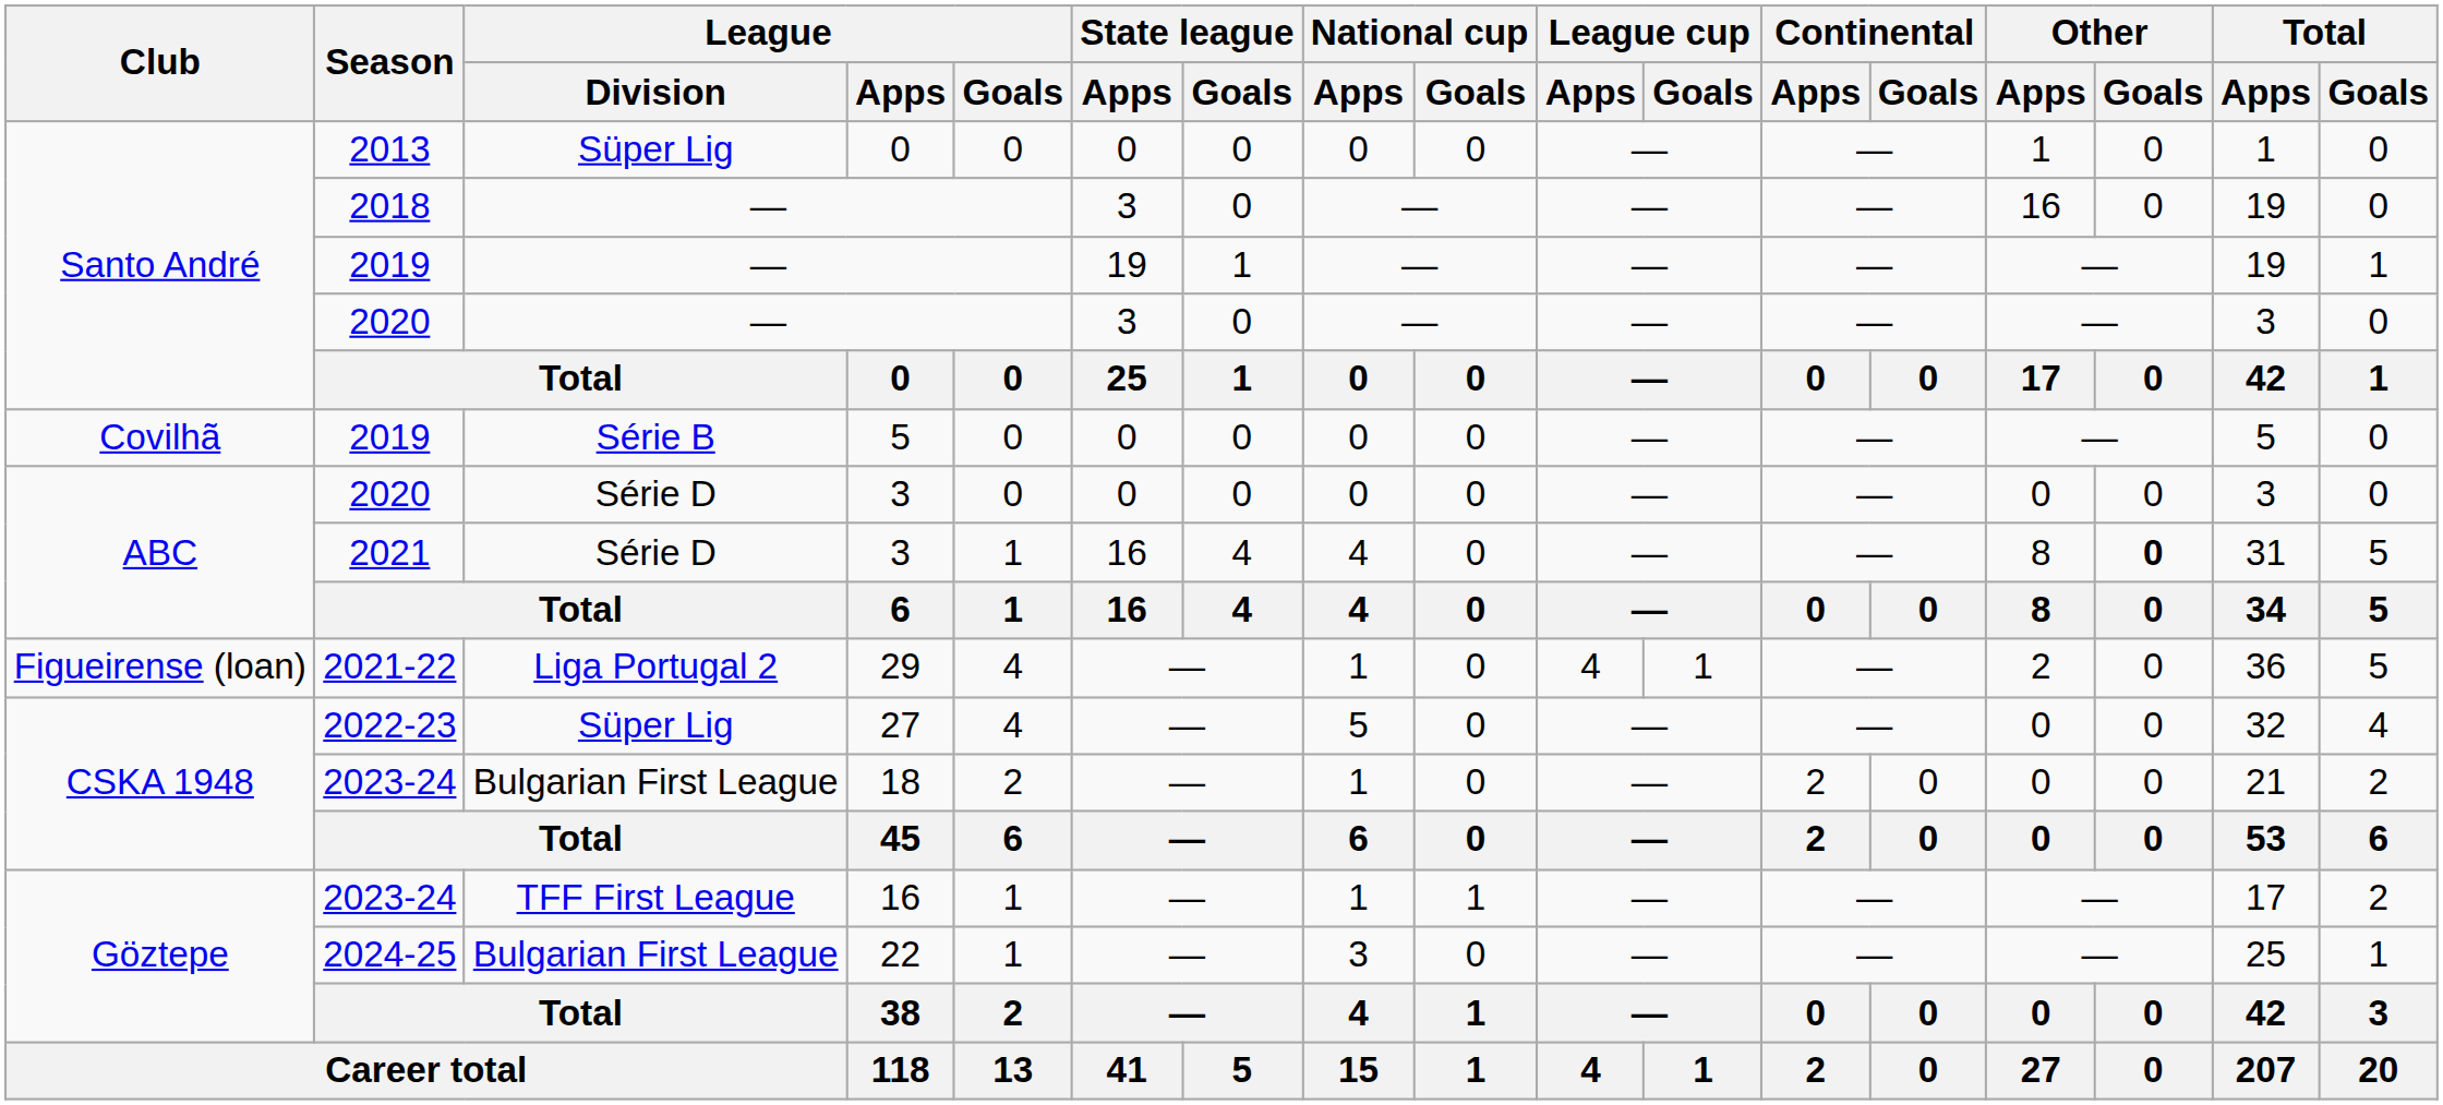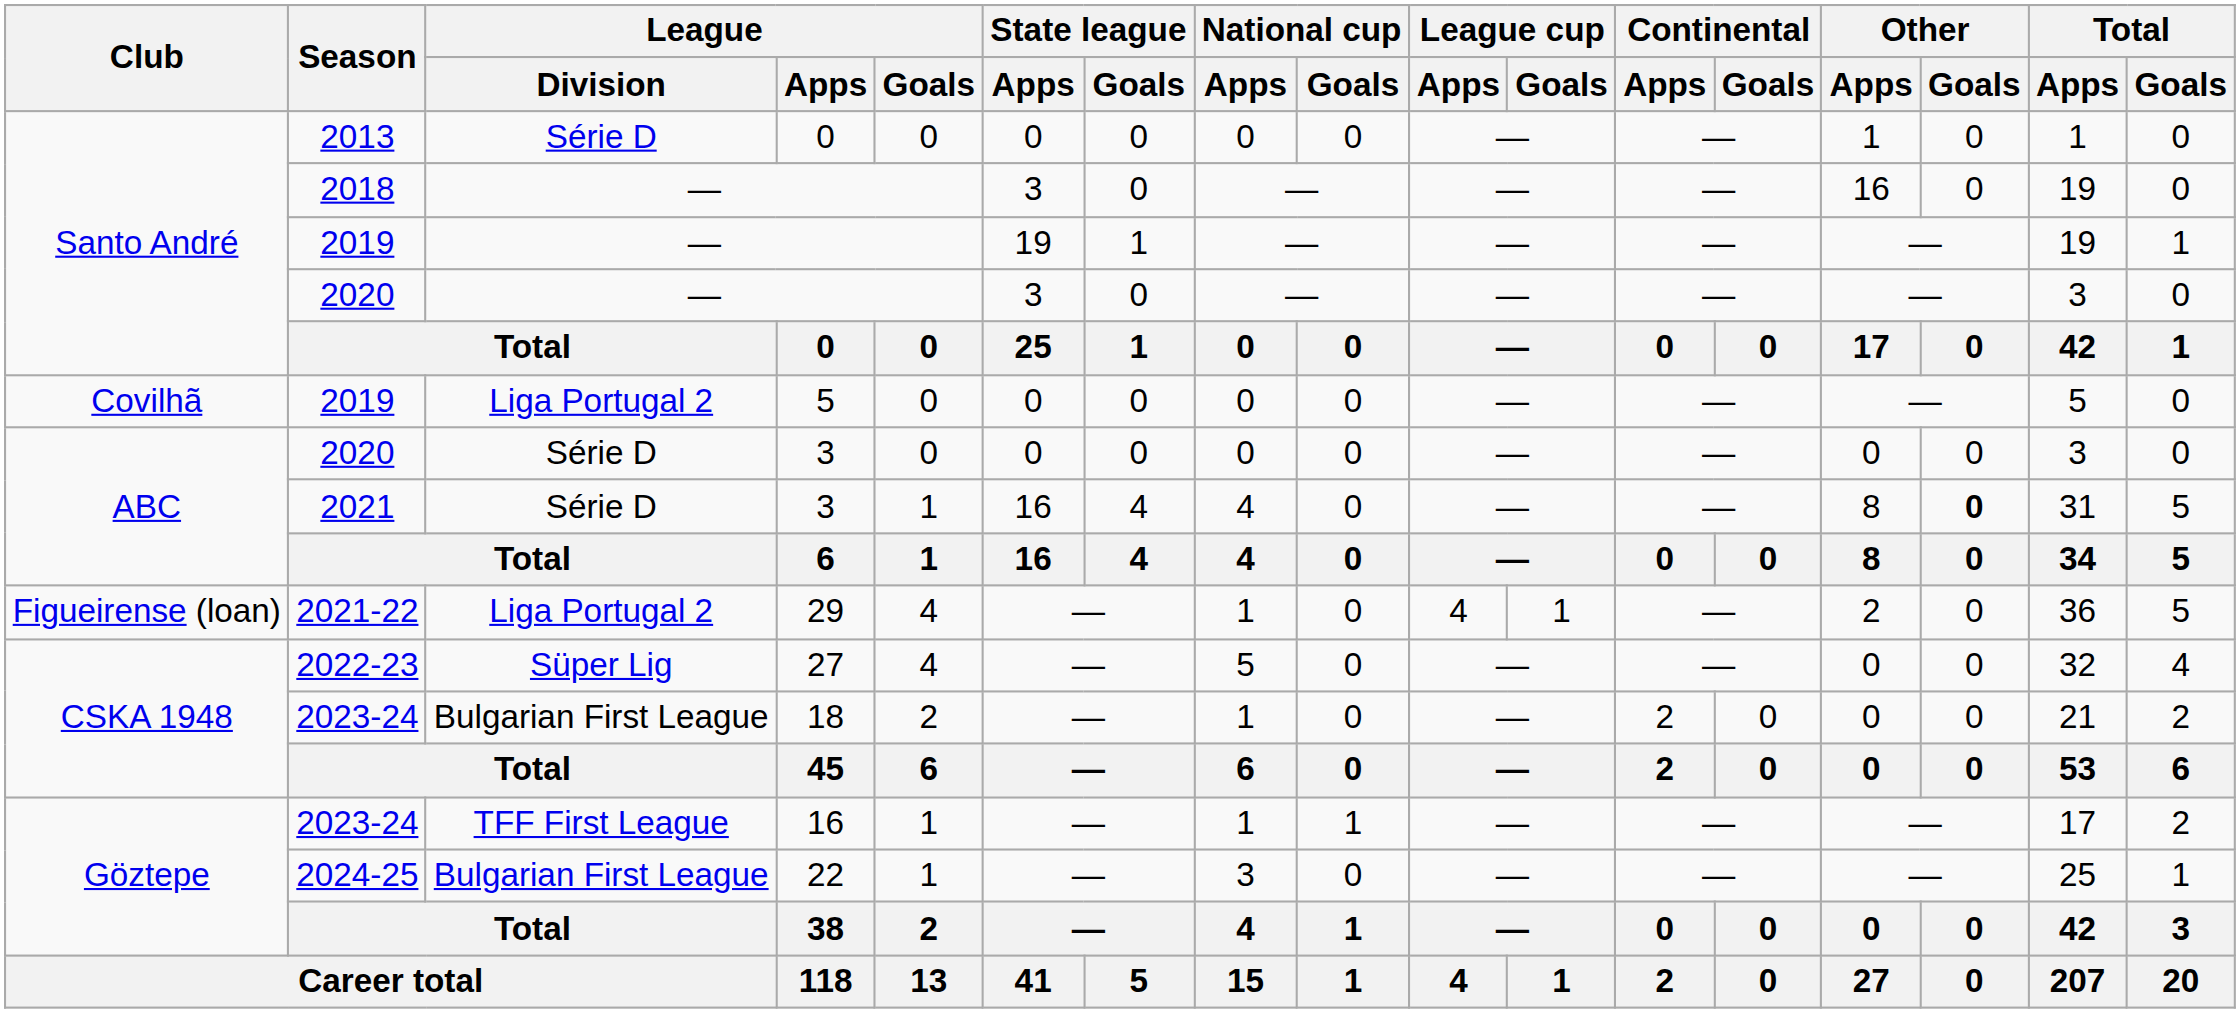 <table class="wikitable" style="text-align:center">
 <tr>
 <th rowspan="2">Club</th>
 <th rowspan="2">Season</th>
 <th colspan="3">League</th>
 <th colspan="2">State league</th>
 <th colspan="2">National cup</th>
 <th colspan="2">League cup</th>
 <th colspan="2">Continental</th>
 <th colspan="2">Other</th>
 <th colspan="2">Total</th>
 </tr>
 <tr>
 <th>Division</th>
 <th>Apps</th>
 <th>Goals</th>
 <th>Apps</th>
 <th>Goals</th>
 <th>Apps</th>
 <th>Goals</th>
 <th>Apps</th>
 <th>Goals</th>
 <th>Apps</th>
 <th>Goals</th>
 <th>Apps</th>
 <th>Goals</th>
 <th>Apps</th>
 <th>Goals</th>
 </tr>
 <tr>
 <td rowspan="5"><a href='#'>Santo André</a></td>
 <td><a href='#'>2013</a></td>
-<td><a href='#'>Süper Lig</a></td>
+<td><a href='#'>Série D</a></td>
 <td>0</td>
 <td>0</td>
 <td>0</td>
 <td>0</td>
 <td>0</td>
 <td>0</td>
 <td colspan="2">—</td>
 <td colspan="2">—</td>
 <td>1</td>
 <td>0</td>
 <td>1</td>
 <td>0</td>
 </tr>
 <tr>
 <td><a href='#'>2018</a></td>
 <td colspan="3">—</td>
 <td>3</td>
 <td>0</td>
 <td colspan="2">—</td>
 <td colspan="2">—</td>
 <td colspan="2">—</td>
 <td>16</td>
 <td>0</td>
 <td>19</td>
 <td>0</td>
 </tr>
 <tr>
 <td><a href='#'>2019</a></td>
 <td colspan="3">—</td>
 <td>19</td>
 <td>1</td>
 <td colspan="2">—</td>
 <td colspan="2">—</td>
 <td colspan="2">—</td>
 <td colspan="2">—</td>
 <td>19</td>
 <td>1</td>
 </tr>
 <tr>
 <td><a href='#'>2020</a></td>
 <td colspan="3">—</td>
 <td>3</td>
 <td>0</td>
 <td colspan="2">—</td>
 <td colspan="2">—</td>
 <td colspan="2">—</td>
 <td colspan="2">—</td>
 <td>3</td>
 <td>0</td>
 </tr>
 <tr>
 <th colspan="2">Total</th>
 <th>0</th>
 <th>0</th>
 <th>25</th>
 <th>1</th>
 <th>0</th>
 <th>0</th>
 <th colspan="2">—</th>
 <th>0</th>
 <th>0</th>
 <th>17</th>
 <th>0</th>
 <th>42</th>
 <th>1</th>
 </tr>
 <tr>
 <td><a href='#'>Covilhã</a></td>
 <td><a href='#'>2019</a></td>
-<td><a href='#'>Série B</a></td>
+<td><a href='#'>Liga Portugal 2</a></td>
 <td>5</td>
 <td>0</td>
 <td>0</td>
 <td>0</td>
 <td>0</td>
 <td>0</td>
 <td colspan="2">—</td>
 <td colspan="2">—</td>
 <td colspan="2">—</td>
 <td>5</td>
 <td>0</td>
 </tr>
 <tr>
 <td rowspan="3"><a href='#'>ABC</a></td>
 <td><a href='#'>2020</a></td>
 <td>Série D</td>
 <td>3</td>
 <td>0</td>
 <td>0</td>
 <td>0</td>
 <td>0</td>
 <td>0</td>
 <td colspan="2">—</td>
 <td colspan="2">—</td>
 <td>0</td>
 <td>0</td>
 <td>3</td>
 <td>0</td>
 </tr>
 <tr>
 <td><a href='#'>2021</a></td>
 <td>Série D</td>
 <td>3</td>
 <td>1</td>
 <td>16</td>
 <td>4</td>
 <td>4</td>
 <td>0</td>
 <td colspan="2">—</td>
 <td colspan="2">—</td>
 <td>8</td>
 <td><strong>0</strong></td>
 <td>31</td>
 <td>5</td>
 </tr>
 <tr>
 <th colspan="2">Total</th>
 <th>6</th>
 <th>1</th>
 <th>16</th>
 <th>4</th>
 <th>4</th>
 <th>0</th>
 <th colspan="2">—</th>
 <th>0</th>
 <th>0</th>
 <th>8</th>
 <th>0</th>
 <th>34</th>
 <th>5</th>
 </tr>
 <tr>
 <td><a href='#'>Figueirense</a> (loan)</td>
 <td><a href='#'>2021-22</a></td>
 <td><a href='#'>Liga Portugal 2</a></td>
 <td>29</td>
 <td>4</td>
 <td colspan="2">—</td>
 <td>1</td>
 <td>0</td>
 <td>4</td>
 <td>1</td>
 <td colspan="2">—</td>
 <td>2</td>
 <td>0</td>
 <td>36</td>
 <td>5</td>
 </tr>
 <tr>
 <td rowspan="3"><a href='#'>CSKA 1948</a></td>
 <td><a href='#'>2022-23</a></td>
 <td><a href='#'>Süper Lig</a></td>
 <td>27</td>
 <td>4</td>
 <td colspan="2">—</td>
 <td>5</td>
 <td>0</td>
 <td colspan="2">—</td>
 <td colspan="2">—</td>
 <td>0</td>
 <td>0</td>
 <td>32</td>
 <td>4</td>
 </tr>
 <tr>
 <td><a href='#'>2023-24</a></td>
 <td>Bulgarian First League</td>
 <td>18</td>
 <td>2</td>
 <td colspan="2">—</td>
 <td>1</td>
 <td>0</td>
 <td colspan="2">—</td>
 <td>2</td>
 <td>0</td>
 <td>0</td>
 <td>0</td>
 <td>21</td>
 <td>2</td>
 </tr>
 <tr>
 <th colspan="2">Total</th>
 <th>45</th>
 <th>6</th>
 <th colspan="2">—</th>
 <th>6</th>
 <th>0</th>
 <th colspan="2">—</th>
 <th>2</th>
 <th>0</th>
 <th>0</th>
 <th>0</th>
 <th>53</th>
 <th>6</th>
 </tr>
 <tr>
 <td rowspan="3"><a href='#'>Göztepe</a></td>
 <td><a href='#'>2023-24</a></td>
 <td><a href='#'>TFF First League</a></td>
 <td>16</td>
 <td>1</td>
 <td colspan="2">—</td>
 <td>1</td>
 <td>1</td>
 <td colspan="2">—</td>
 <td colspan="2">—</td>
 <td colspan="2">—</td>
 <td>17</td>
 <td>2</td>
 </tr>
 <tr>
 <td><a href='#'>2024-25</a></td>
 <td><a href='#'>Bulgarian First League</a></td>
 <td>22</td>
 <td>1</td>
 <td colspan="2">—</td>
 <td>3</td>
 <td>0</td>
 <td colspan="2">—</td>
 <td colspan="2">—</td>
 <td colspan="2">—</td>
 <td>25</td>
 <td>1</td>
 </tr>
 <tr>
 <th colspan="2">Total</th>
 <th>38</th>
 <th>2</th>
 <th colspan="2">—</th>
 <th>4</th>
 <th>1</th>
 <th colspan="2">—</th>
 <th>0</th>
 <th>0</th>
 <th>0</th>
 <th>0</th>
 <th>42</th>
 <th>3</th>
 </tr>
 <tr>
 <th colspan="3">Career total</th>
 <th>118</th>
 <th>13</th>
 <th>41</th>
 <th>5</th>
 <th>15</th>
 <th>1</th>
 <th>4</th>
 <th>1</th>
 <th>2</th>
 <th>0</th>
 <th>27</th>
 <th>0</th>
 <th>207</th>
 <th>20</th>
 </tr>
 </table>
